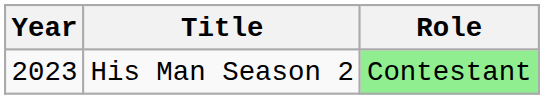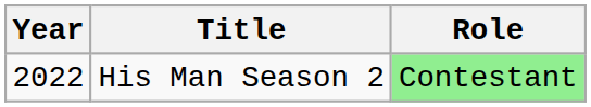 <table class="wikitable">
 <tr>
 <th>Year</th>
 <th>Title</th>
 <th>Role</th>
 </tr>
 <tr>
-<td>2023</td>
+<td>2022</td>
 <td>His Man Season 2</td>
 <td style="background: lightgreen;">Contestant</td>
 </tr>
 </table>
